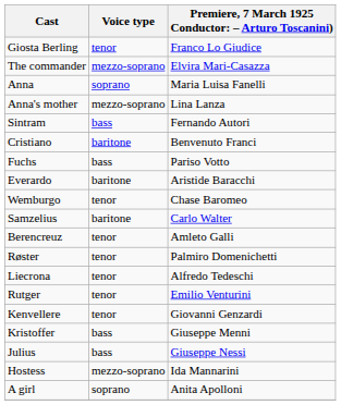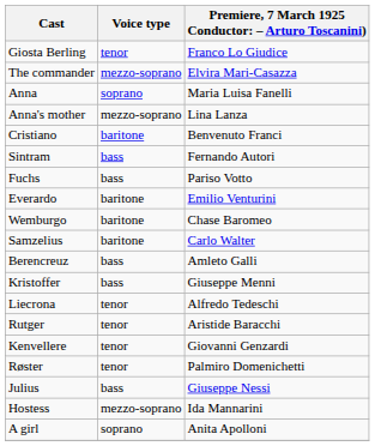 <table class="wikitable">
 <tr>
 <th>Cast</th>
 <th>Voice type</th>
 <th>Premiere, 7 March 1925<br>Conductor: – <a href='#'>Arturo Toscanini</a>)</th>
 </tr>
 <tr>
 <td>Giosta Berling</td>
 <td><a href='#'>tenor</a></td>
 <td><a href='#'>Franco Lo Giudice</a></td>
 </tr>
 <tr>
 <td>The commander</td>
 <td><a href='#'>mezzo-soprano</a></td>
 <td><a href='#'>Elvira Mari-Casazza</a></td>
 </tr>
 <tr>
 <td>Anna</td>
 <td><a href='#'>soprano</a></td>
 <td>Maria Luisa Fanelli</td>
 </tr>
 <tr>
 <td>Anna's mother</td>
 <td>mezzo-soprano</td>
 <td>Lina Lanza</td>
 </tr>
 <tr>
+<td>Cristiano</td>
+<td><a href='#'>baritone</a></td>
+<td>Benvenuto Franci</td>
+</tr>
+<tr>
 <td>Sintram</td>
 <td><a href='#'>bass</a></td>
 <td>Fernando Autori</td>
-</tr>
-<tr>
-<td>Cristiano</td>
-<td><a href='#'>baritone</a></td>
-<td>Benvenuto Franci</td>
 </tr>
 <tr>
 <td>Fuchs</td>
 <td>bass</td>
 <td>Pariso Votto</td>
 </tr>
 <tr>
 <td>Everardo</td>
 <td>baritone</td>
-<td>Aristide Baracchi</td>
+<td><a href='#'>Emilio Venturini</a></td>
 </tr>
 <tr>
 <td>Wemburgo</td>
-<td>tenor</td>
+<td>baritone</td>
 <td>Chase Baromeo</td>
 </tr>
 <tr>
 <td>Samzelius</td>
 <td>baritone</td>
 <td><a href='#'>Carlo Walter</a></td>
 </tr>
 <tr>
 <td>Berencreuz</td>
-<td>tenor</td>
+<td>bass</td>
 <td>Amleto Galli</td>
 </tr>
 <tr>
-<td>Røster</td>
-<td>tenor</td>
-<td>Palmiro Domenichetti</td>
+<td>Kristoffer</td>
+<td>bass</td>
+<td>Giuseppe Menni</td>
 </tr>
 <tr>
 <td>Liecrona</td>
 <td>tenor</td>
 <td>Alfredo Tedeschi</td>
 </tr>
 <tr>
 <td>Rutger</td>
 <td>tenor</td>
-<td><a href='#'>Emilio Venturini</a></td>
+<td>Aristide Baracchi</td>
 </tr>
 <tr>
 <td>Kenvellere</td>
 <td>tenor</td>
 <td>Giovanni Genzardi</td>
 </tr>
 <tr>
-<td>Kristoffer</td>
-<td>bass</td>
-<td>Giuseppe Menni</td>
+<td>Røster</td>
+<td>tenor</td>
+<td>Palmiro Domenichetti</td>
 </tr>
 <tr>
 <td>Julius</td>
 <td>bass</td>
 <td><a href='#'>Giuseppe Nessi</a></td>
 </tr>
 <tr>
 <td>Hostess</td>
 <td>mezzo-soprano</td>
 <td>Ida Mannarini</td>
 </tr>
 <tr>
 <td>A girl</td>
 <td>soprano</td>
 <td>Anita Apolloni</td>
 </tr>
 <tr>
 </tr>
 </table>
